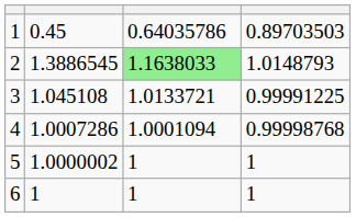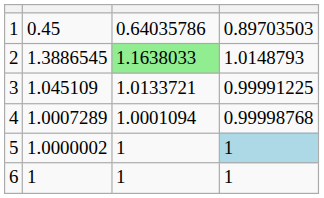 <table class="wikitable">
 <tr>
 <th></th>
 <th></th>
 <th></th>
 <th></th>
 </tr>
 <tr>
 <td>1</td>
 <td>0.45</td>
 <td>0.64035786  </td>
 <td>0.89703503</td>
 </tr>
 <tr>
 <td>2</td>
 <td>1.3886545</td>
 <td style="background: lightgreen;">1.1638033</td>
 <td>1.0148793</td>
 </tr>
 <tr>
 <td>3</td>
-<td>1.045108</td>
+<td>1.045109</td>
 <td>1.0133721</td>
 <td>0.99991225</td>
 </tr>
 <tr>
 <td>4</td>
-<td>1.0007286</td>
+<td>1.0007289</td>
 <td>1.0001094</td>
 <td>0.99998768</td>
 </tr>
 <tr>
 <td>5</td>
 <td>1.0000002</td>
 <td>1</td>
-<td>1</td>
+<td style="background: lightblue;">1</td>
 </tr>
 <tr>
 <td>6</td>
 <td>1</td>
 <td>1</td>
 <td>1</td>
 </tr>
 </table>
